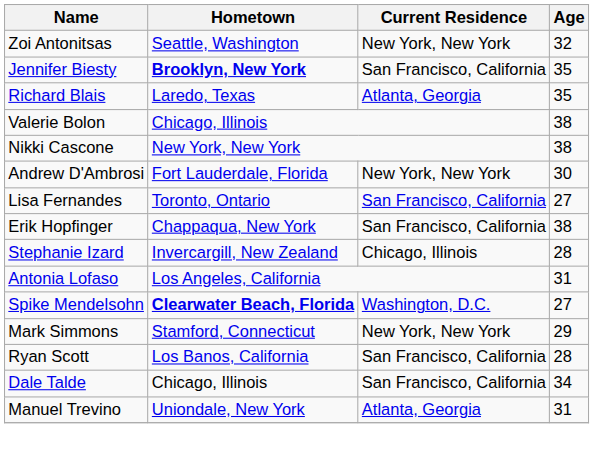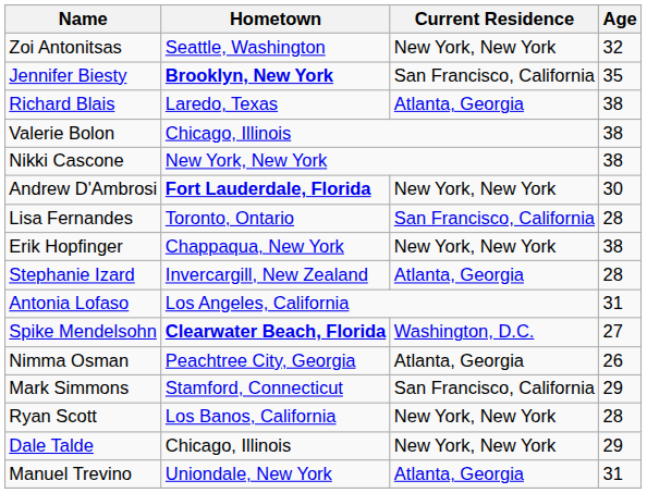 <table class="wikitable sortable">
 <tr>
 <th>Name</th>
 <th>Hometown</th>
 <th>Current Residence</th>
 <th>Age</th>
 </tr>
 <tr>
 <td>Zoi Antonitsas</td>
 <td><a href='#'>Seattle, Washington</a></td>
 <td>New York, New York</td>
 <td>32</td>
 </tr>
 <tr>
 <td><a href='#'>Jennifer Biesty</a></td>
 <td><strong><a href='#'>Brooklyn, New York</a></strong></td>
 <td>San Francisco, California</td>
 <td>35</td>
 </tr>
 <tr>
 <td><a href='#'>Richard Blais</a></td>
 <td><a href='#'>Laredo, Texas</a></td>
 <td><a href='#'>Atlanta, Georgia</a></td>
-<td>35</td>
+<td>38</td>
 </tr>
 <tr>
 <td>Valerie Bolon</td>
 <td colspan="2"><a href='#'>Chicago, Illinois</a></td>
 <td>38</td>
 </tr>
 <tr>
 <td>Nikki Cascone</td>
 <td colspan="2"><a href='#'>New York, New York</a></td>
 <td>38</td>
 </tr>
 <tr>
 <td>Andrew D'Ambrosi</td>
-<td><a href='#'>Fort Lauderdale, Florida</a></td>
+<td><strong><a href='#'>Fort Lauderdale, Florida</a></strong></td>
 <td>New York, New York</td>
 <td>30</td>
 </tr>
 <tr>
 <td>Lisa Fernandes</td>
 <td><a href='#'>Toronto, Ontario</a></td>
 <td><a href='#'>San Francisco, California</a></td>
-<td>27</td>
+<td>28</td>
 </tr>
 <tr>
 <td>Erik Hopfinger</td>
 <td><a href='#'>Chappaqua, New York</a></td>
-<td>San Francisco, California</td>
+<td>New York, New York</td>
 <td>38</td>
 </tr>
 <tr>
 <td><a href='#'>Stephanie Izard</a></td>
 <td><a href='#'>Invercargill, New Zealand</a></td>
-<td>Chicago, Illinois</td>
+<td><a href='#'>Atlanta, Georgia</a></td>
 <td>28</td>
 </tr>
 <tr>
 <td><a href='#'>Antonia Lofaso</a></td>
 <td colspan="2"><a href='#'>Los Angeles, California</a></td>
 <td>31</td>
 </tr>
 <tr>
 <td><a href='#'>Spike Mendelsohn</a></td>
 <td><strong><a href='#'>Clearwater Beach, Florida</a></strong></td>
 <td><a href='#'>Washington, D.C.</a></td>
 <td>27</td>
 </tr>
 <tr>
+<td>Nimma Osman</td>
+<td><a href='#'>Peachtree City, Georgia</a></td>
+<td>Atlanta, Georgia</td>
+<td>26</td>
+</tr>
+<tr>
 <td>Mark Simmons</td>
 <td><a href='#'>Stamford, Connecticut</a></td>
-<td>New York, New York</td>
+<td>San Francisco, California</td>
 <td>29</td>
 </tr>
 <tr>
 <td>Ryan Scott</td>
 <td><a href='#'>Los Banos, California</a></td>
-<td>San Francisco, California</td>
+<td>New York, New York</td>
 <td>28</td>
 </tr>
 <tr>
 <td><a href='#'>Dale Talde</a></td>
 <td>Chicago, Illinois</td>
-<td>San Francisco, California</td>
-<td>34</td>
+<td>New York, New York</td>
+<td>29</td>
 </tr>
 <tr>
 <td>Manuel Trevino</td>
 <td><a href='#'>Uniondale, New York</a></td>
 <td><a href='#'>Atlanta, Georgia</a></td>
 <td>31</td>
 </tr>
 <tr>
 </tr>
 </table>
